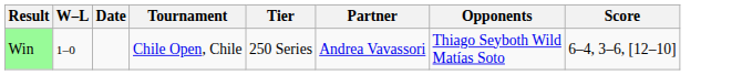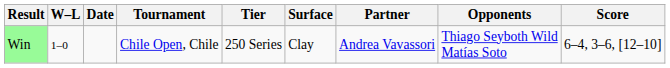 <table class="sortable wikitable">
 <tr>
 <th>Result</th>
 <th class=unsortable>W–L</th>
 <th>Date</th>
 <th>Tournament</th>
 <th>Tier</th>
+<th>Surface</th>
 <th>Partner</th>
 <th>Opponents</th>
 <th class=unsortable>Score</th>
 </tr>
 <tr>
 <td style="background:#98fb98;">Win</td>
 <td><small>1–0</small></td>
 <td><a href='#'></a></td>
 <td><a href='#'>Chile Open</a>, Chile</td>
 <td>250 Series</td>
+<td>Clay</td>
 <td> <a href='#'>Andrea Vavassori</a></td>
 <td> <a href='#'>Thiago Seyboth Wild</a><br> <a href='#'>Matías Soto</a></td>
 <td>6–4, 3–6, [12–10]</td>
 </tr>
 </table>
